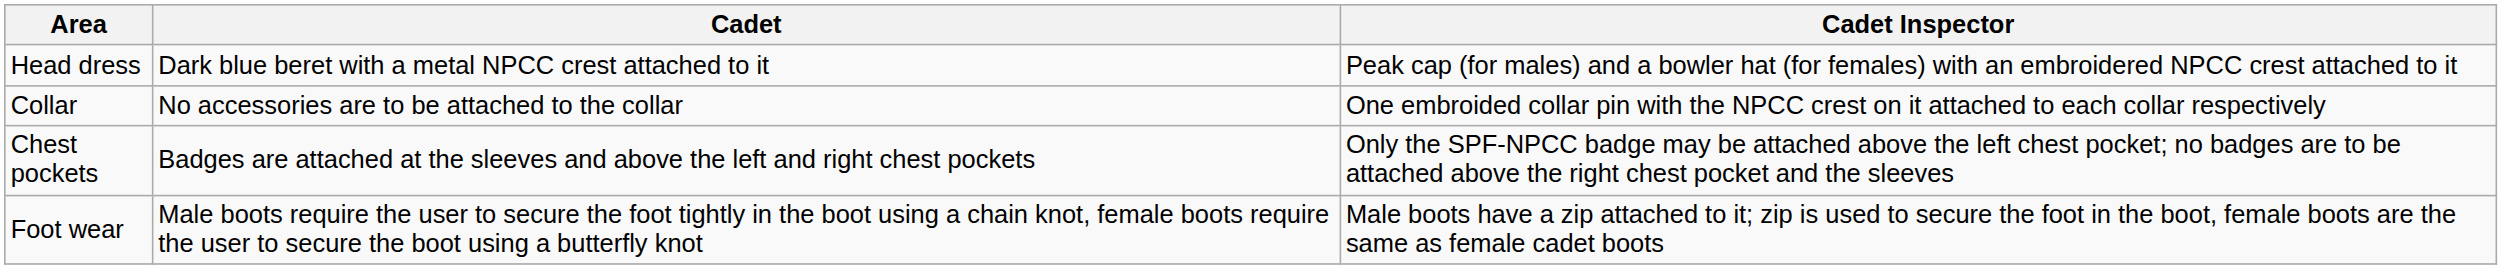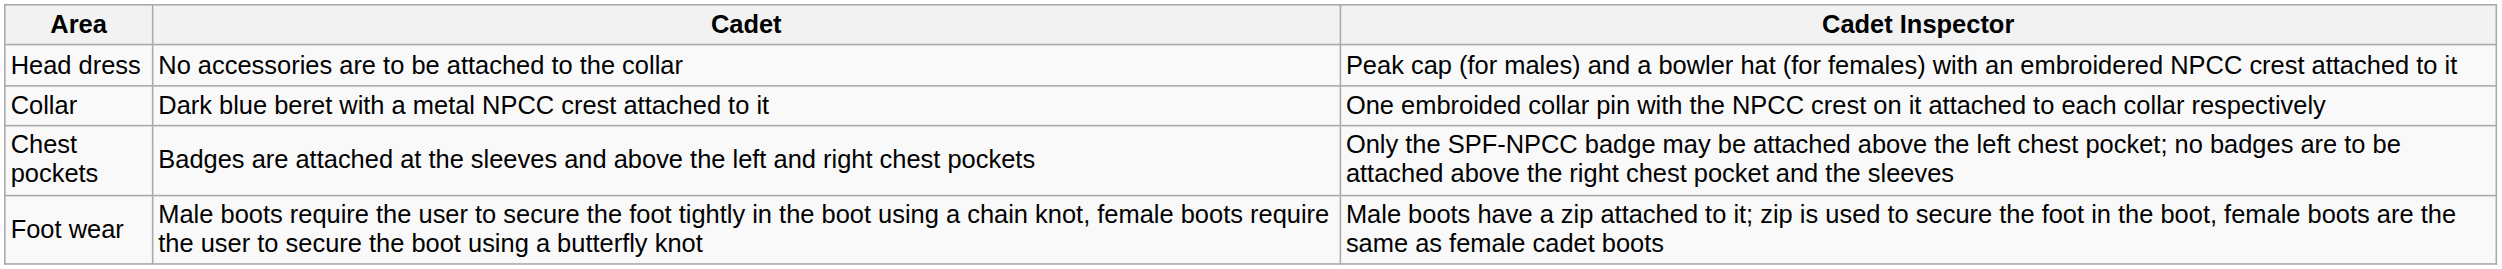 <table class="wikitable">
 <tr>
 <th>Area</th>
 <th>Cadet</th>
 <th>Cadet Inspector</th>
 </tr>
 <tr>
 <td>Head dress</td>
-<td>Dark blue beret with a metal NPCC crest attached to it</td>
+<td>No accessories are to be attached to the collar</td>
 <td>Peak cap (for males) and a bowler hat (for females) with an embroidered NPCC crest attached to it</td>
 </tr>
 <tr>
 <td>Collar</td>
-<td>No accessories are to be attached to the collar</td>
+<td>Dark blue beret with a metal NPCC crest attached to it</td>
 <td>One embroided collar pin with the NPCC crest on it attached to each collar respectively</td>
 </tr>
 <tr>
 <td>Chest pockets</td>
 <td>Badges are attached at the sleeves and above the left and right chest pockets</td>
 <td>Only the SPF-NPCC badge may be attached above the left chest pocket; no badges are to be attached above the right chest pocket and the sleeves</td>
 </tr>
 <tr>
 <td>Foot wear</td>
 <td>Male boots require the user to secure the foot tightly in the boot using a chain knot, female boots require the user to secure the boot using a butterfly knot</td>
 <td>Male boots have a zip attached to it; zip is used to secure the foot in the boot, female boots are the same as female cadet boots</td>
 </tr>
 </table>
